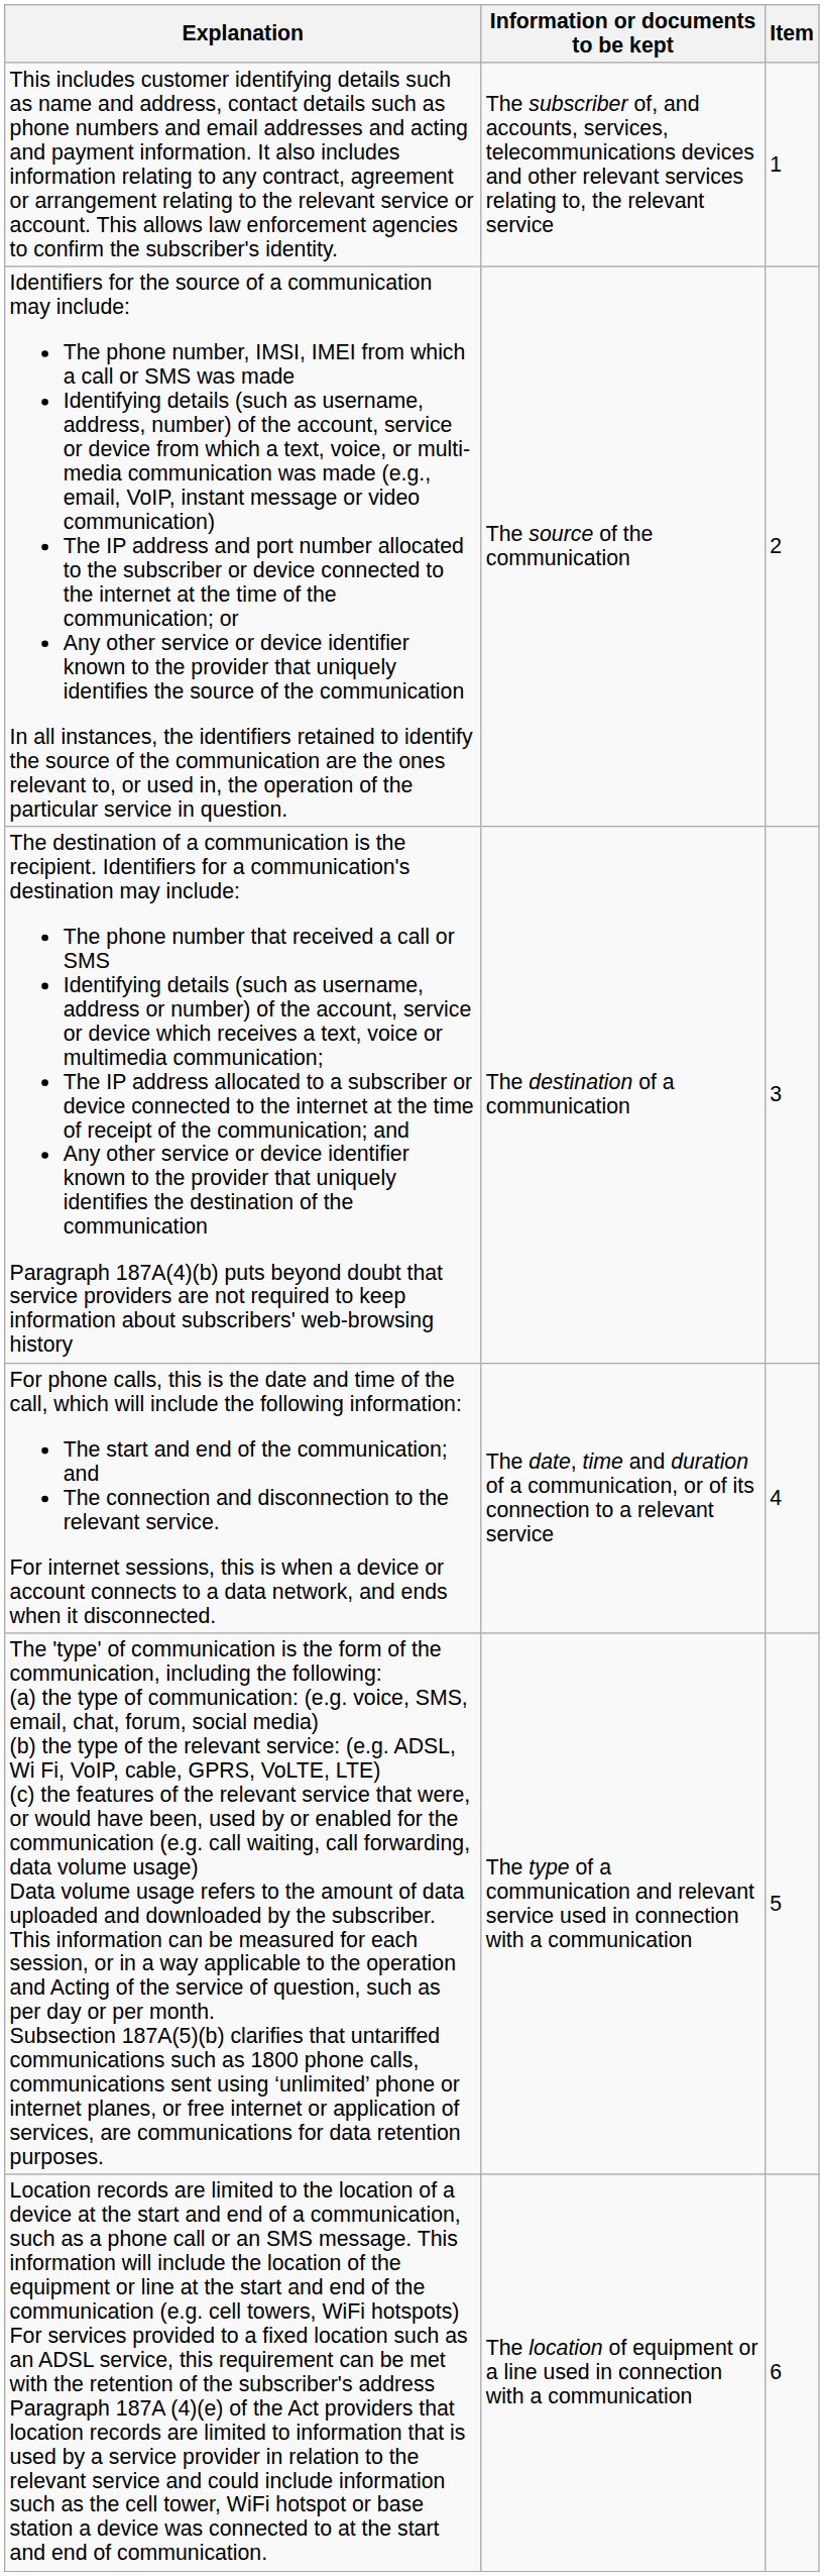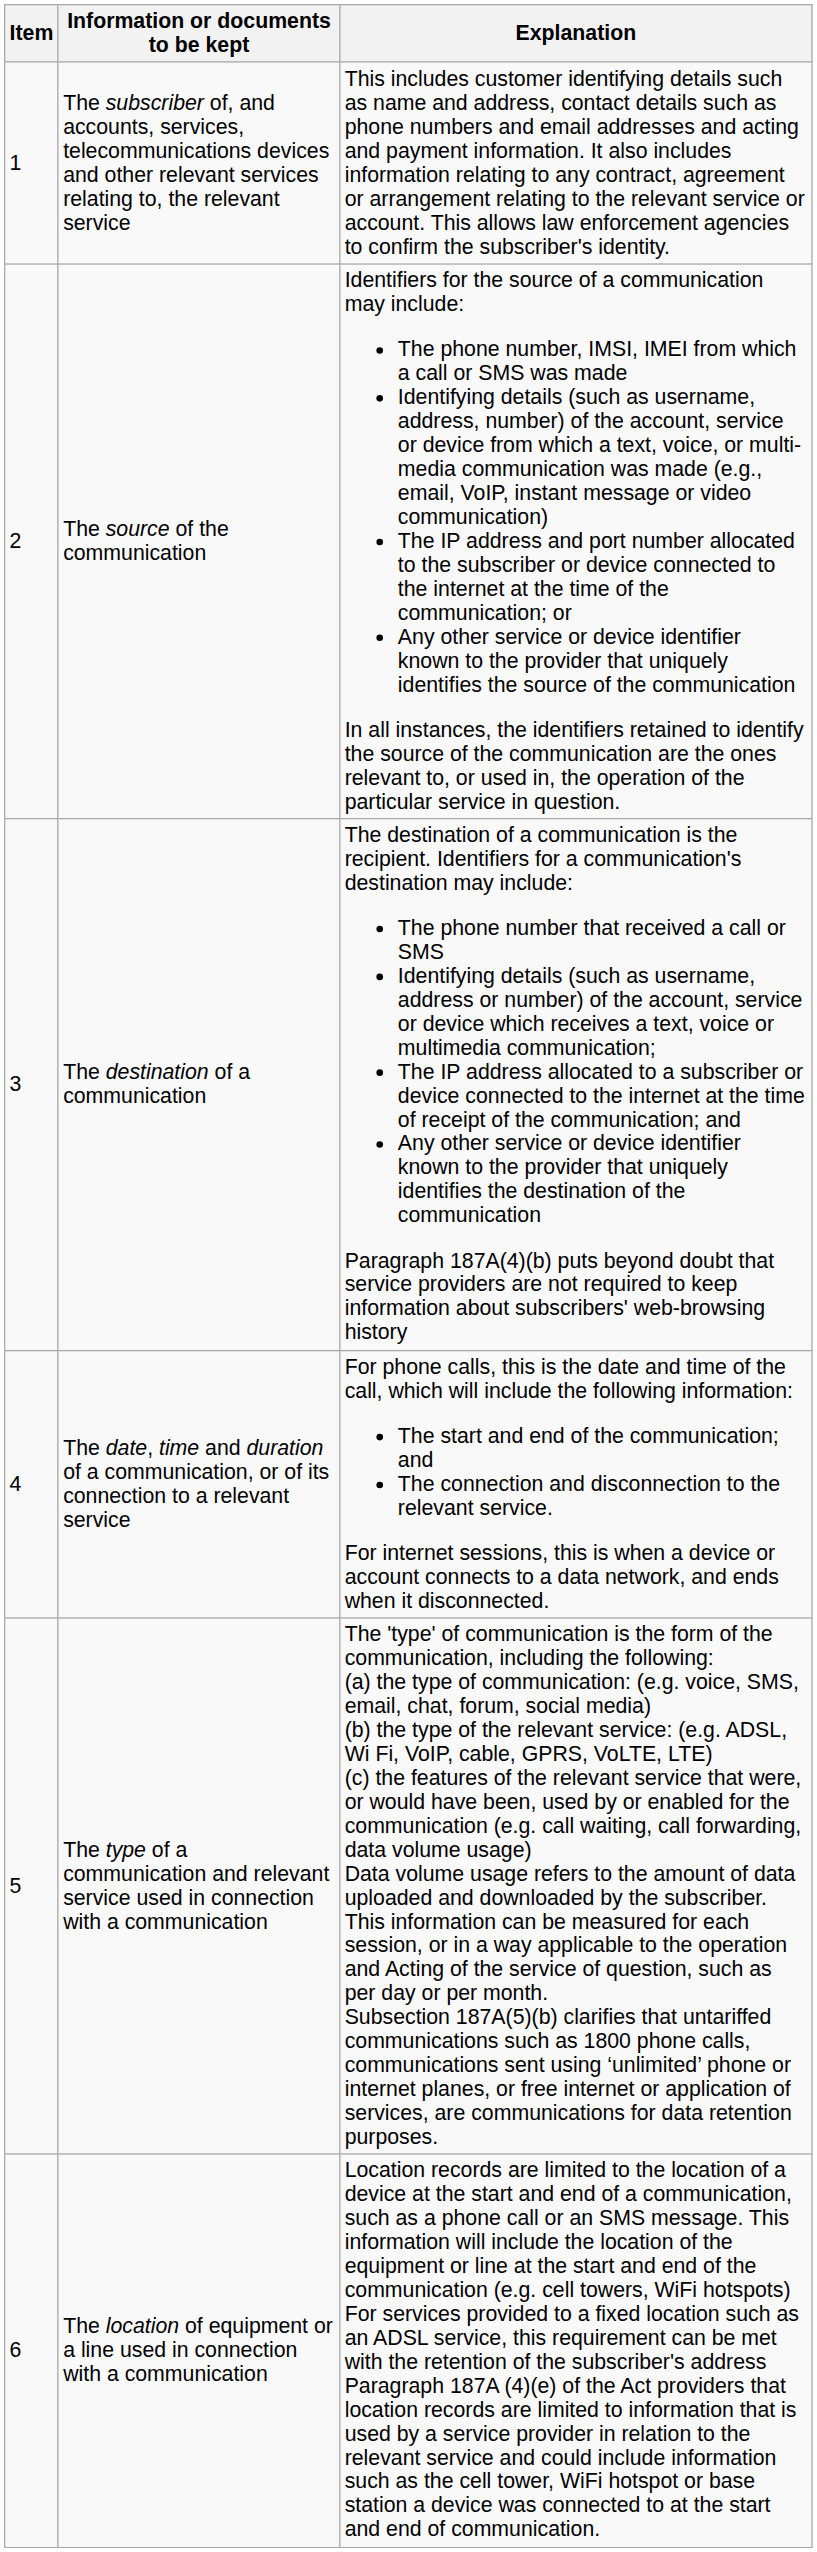 <table class="wikitable">
 <tr>
+<th>Item</th>
+<th>Information or documents to be kept</th>
 <th>Explanation</th>
-<th>Information or documents to be kept</th>
-<th>Item</th>
 </tr>
 <tr>
+<td>1</td>
+<td>The <em>subscriber</em> of, and accounts, services, telecommunications devices and other relevant services relating to, the relevant service</td>
 <td>This includes customer identifying details such as name and address, contact details such as phone numbers and email addresses and acting and payment information. It also includes information relating to any contract, agreement or arrangement relating to the relevant service or account. This allows law enforcement agencies to confirm the subscriber's identity.</td>
-<td>The <em>subscriber</em> of, and accounts, services, telecommunications devices and other relevant services relating to, the relevant service</td>
-<td>1</td>
 </tr>
 <tr>
+<td>2</td>
+<td>The <em>source</em> of the communication</td>
 <td>Identifiers for the source of a communication may include:<br><ul><li>The phone number, IMSI, IMEI from which a call or SMS was made</li><li>Identifying details (such as username, address, number) of the account, service or device from which a text, voice, or multi-media communication was made (e.g., email, VoIP, instant message or video communication)</li><li>The IP address and port number allocated to the subscriber or device connected to the internet at the time of the communication; or</li><li>Any other service or device identifier known to the provider that uniquely identifies the source of the communication</li></ul>In all instances, the identifiers retained to identify the source of the communication are the ones relevant to, or used in, the operation of the particular service in question.</td>
-<td>The <em>source</em> of the communication</td>
-<td>2</td>
 </tr>
 <tr>
+<td>3</td>
+<td>The <em>destination</em> of a communication</td>
 <td>The destination of a communication is the recipient. Identifiers for a communication's destination may include:<br><ul><li>The phone number that received a call or SMS</li><li>Identifying details (such as username, address or number) of the account, service or device which receives a text, voice or multimedia communication;</li><li>The IP address allocated to a subscriber or device connected to the internet at the time of receipt of the communication; and</li><li>Any other service or device identifier known to the provider that uniquely identifies the destination of the communication</li></ul>Paragraph 187A(4)(b) puts beyond doubt that service providers are not required to keep information about subscribers' web-browsing history</td>
-<td>The <em>destination</em> of a communication</td>
-<td>3</td>
 </tr>
 <tr>
+<td>4</td>
+<td>The <em>date</em>, <em>time</em> and <em>duration</em> of a communication, or of its connection to a relevant service</td>
 <td>For phone calls, this is the date and time of the call, which will include the following information:<br><ul><li>The start and end of the communication; and</li><li>The connection and disconnection to the relevant service.</li></ul>For internet sessions, this is when a device or account connects to a data network, and ends when it disconnected.</td>
-<td>The <em>date</em>, <em>time</em> and <em>duration</em> of a communication, or of its connection to a relevant service</td>
-<td>4</td>
 </tr>
 <tr>
+<td>5</td>
+<td>The <em>type</em> of a communication and relevant service used in connection with a communication</td>
 <td>The 'type' of communication is the form of the communication, including the following:<br>(a) the type of communication: (e.g. voice, SMS, email, chat, forum, social media)<br>(b) the type of the relevant service: (e.g. ADSL, Wi Fi, VoIP, cable, GPRS, VoLTE, LTE)<br>(c) the features of the relevant service that were, or would have been, used by or enabled for the communication (e.g. call waiting, call forwarding, data volume usage)<br>Data volume usage refers to the amount of data uploaded and downloaded by the subscriber. This information can be measured for each session, or in a way applicable to the operation and Acting of the service of question, such as per day or per month.<br>Subsection 187A(5)(b) clarifies that untariffed communications such as 1800 phone calls, communications sent using ‘unlimited’ phone or internet planes, or free internet or application of services, are communications for data retention purposes.</td>
-<td>The <em>type</em> of a communication and relevant service used in connection with a communication</td>
-<td>5</td>
 </tr>
 <tr>
+<td>6</td>
+<td>The <em>location</em> of equipment or a line used in connection with a communication</td>
 <td>Location records are limited to the location of a device at the start and end of a communication, such as a phone call or an SMS message. This information will include the location of the equipment or line at the start and end of the communication (e.g. cell towers, WiFi hotspots)<br>For services provided to a fixed location such as an ADSL service, this requirement can be met with the retention of the subscriber's address<br>Paragraph 187A (4)(e) of the Act providers that location records are limited to information that is used by a service provider in relation to the relevant service and could include information such as the cell tower, WiFi hotspot or base station a device was connected to at the start and end of communication.</td>
-<td>The <em>location</em> of equipment or a line used in connection with a communication</td>
-<td>6</td>
 </tr>
 </table>
